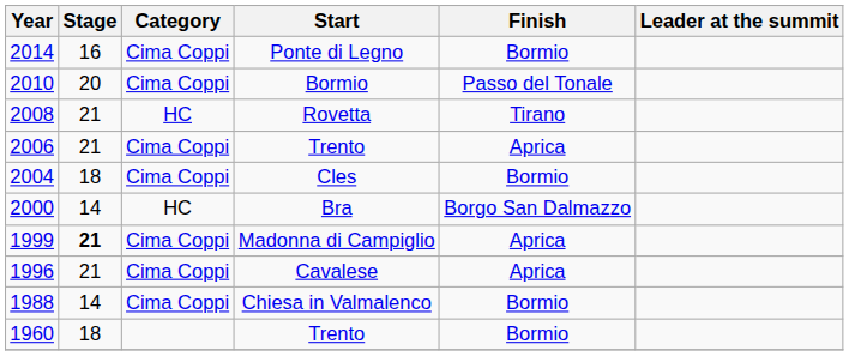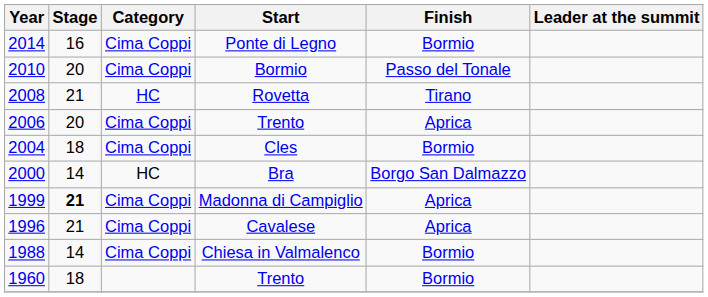 <table class="wikitable" style="text-align: center;">
 <tr>
 <th>Year</th>
 <th>Stage</th>
 <th>Category</th>
 <th>Start</th>
 <th>Finish</th>
 <th>Leader at the summit</th>
 </tr>
 <tr>
 <td><a href='#'>2014</a></td>
 <td>16</td>
 <td><a href='#'>Cima Coppi</a></td>
 <td><a href='#'>Ponte di Legno</a></td>
 <td><a href='#'>Bormio</a></td>
 <td></td>
 </tr>
 <tr>
 <td><a href='#'>2010</a></td>
 <td>20</td>
 <td><a href='#'>Cima Coppi</a></td>
 <td><a href='#'>Bormio</a></td>
 <td><a href='#'>Passo del Tonale</a></td>
 <td></td>
 </tr>
 <tr>
 <td><a href='#'>2008</a></td>
 <td>21</td>
 <td><a href='#'>HC</a></td>
 <td><a href='#'>Rovetta</a></td>
 <td><a href='#'>Tirano</a></td>
 <td></td>
 </tr>
 <tr>
 <td><a href='#'>2006</a></td>
-<td>21</td>
+<td>20</td>
 <td><a href='#'>Cima Coppi</a></td>
 <td><a href='#'>Trento</a></td>
 <td><a href='#'>Aprica</a></td>
 <td></td>
 </tr>
 <tr>
 <td><a href='#'>2004</a></td>
 <td>18</td>
 <td><a href='#'>Cima Coppi</a></td>
 <td><a href='#'>Cles</a></td>
 <td><a href='#'>Bormio</a></td>
 <td></td>
 </tr>
 <tr>
 <td><a href='#'>2000</a></td>
 <td>14</td>
 <td>HC</td>
 <td><a href='#'>Bra</a></td>
 <td><a href='#'>Borgo San Dalmazzo</a></td>
 <td></td>
 </tr>
 <tr>
 <td><a href='#'>1999</a></td>
 <td><strong>21</strong></td>
 <td><a href='#'>Cima Coppi</a></td>
 <td><a href='#'>Madonna di Campiglio</a></td>
 <td><a href='#'>Aprica</a></td>
 <td></td>
 </tr>
 <tr>
 <td><a href='#'>1996</a></td>
 <td>21</td>
 <td><a href='#'>Cima Coppi</a></td>
 <td><a href='#'>Cavalese</a></td>
 <td><a href='#'>Aprica</a></td>
 <td></td>
 </tr>
 <tr>
 <td><a href='#'>1988</a></td>
 <td>14</td>
 <td><a href='#'>Cima Coppi</a></td>
 <td><a href='#'>Chiesa in Valmalenco</a></td>
 <td><a href='#'>Bormio</a></td>
 <td></td>
 </tr>
 <tr>
 <td><a href='#'>1960</a></td>
 <td>18</td>
 <td></td>
 <td><a href='#'>Trento</a></td>
 <td><a href='#'>Bormio</a></td>
 <td></td>
 </tr>
 <tr>
 </tr>
 </table>
